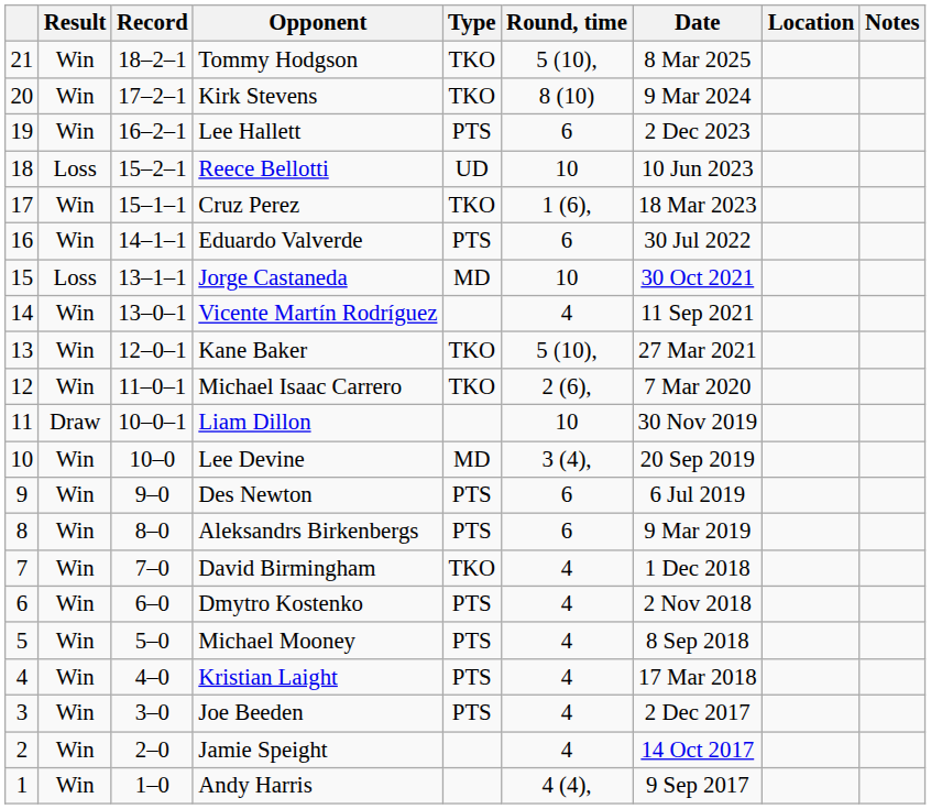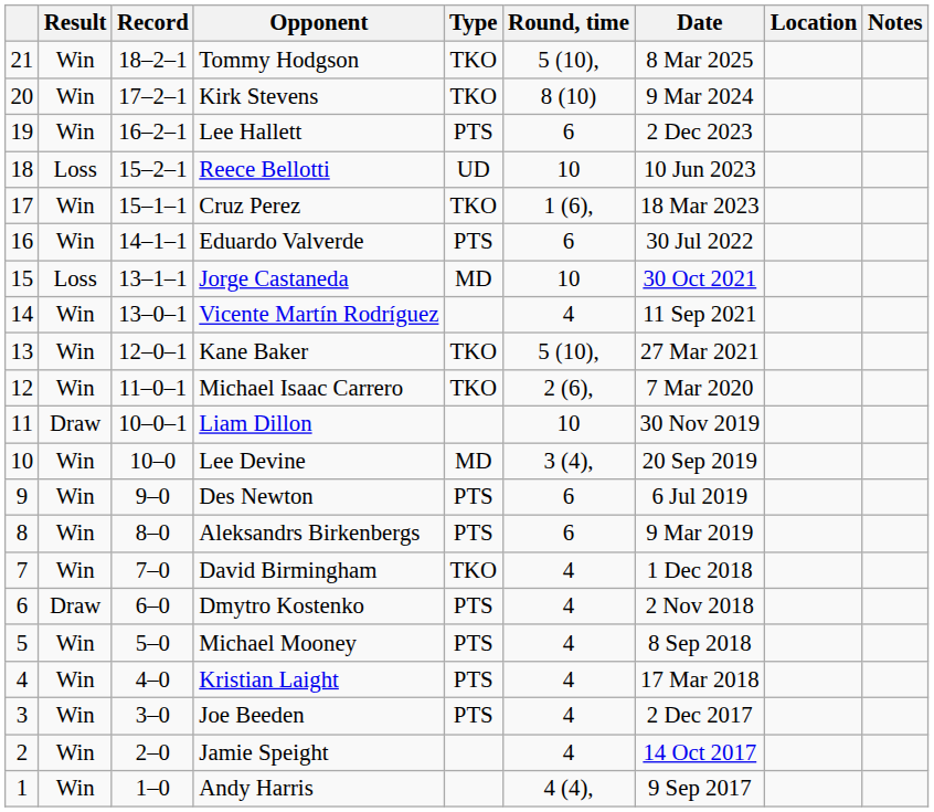 <table class="wikitable" style="text-align:center">
 <tr>
 <th></th>
 <th>Result</th>
 <th>Record</th>
 <th>Opponent</th>
 <th>Type</th>
 <th>Round, time</th>
 <th>Date</th>
 <th>Location</th>
 <th>Notes</th>
 </tr>
 <tr>
 <td>21</td>
 <td>Win</td>
 <td>18–2–1</td>
 <td align="left">Tommy Hodgson</td>
 <td>TKO</td>
 <td>5 (10), </td>
 <td>8 Mar 2025</td>
 <td align="left"></td>
 <td align="left"></td>
 </tr>
 <tr>
 <td>20</td>
 <td>Win</td>
 <td>17–2–1</td>
 <td align="left">Kirk Stevens</td>
 <td>TKO</td>
 <td>8 (10)</td>
 <td>9 Mar 2024</td>
 <td align="left"></td>
 <td></td>
 </tr>
 <tr>
 <td>19</td>
 <td>Win</td>
 <td>16–2–1</td>
 <td align="left">Lee Hallett</td>
 <td>PTS</td>
 <td>6</td>
 <td>2 Dec 2023</td>
 <td align="left"></td>
 <td></td>
 </tr>
 <tr>
 <td>18</td>
 <td>Loss</td>
 <td>15–2–1</td>
 <td align="left"><a href='#'>Reece Bellotti</a></td>
 <td>UD</td>
 <td>10</td>
 <td>10 Jun 2023</td>
 <td align="left"></td>
 <td></td>
 </tr>
 <tr>
 <td>17</td>
 <td>Win</td>
 <td>15–1–1</td>
 <td align="left">Cruz Perez</td>
 <td>TKO</td>
 <td>1 (6), </td>
 <td>18 Mar 2023</td>
 <td align="left"></td>
 <td></td>
 </tr>
 <tr>
 <td>16</td>
 <td>Win</td>
 <td>14–1–1</td>
 <td align="left">Eduardo Valverde</td>
 <td>PTS</td>
 <td>6</td>
 <td>30 Jul 2022</td>
 <td align="left"></td>
 <td></td>
 </tr>
 <tr>
 <td>15</td>
 <td>Loss</td>
 <td>13–1–1</td>
 <td align="left"><a href='#'>Jorge Castaneda</a></td>
 <td>MD</td>
 <td>10</td>
 <td><a href='#'>30 Oct 2021</a></td>
 <td align="left"></td>
 <td align="left"></td>
 </tr>
 <tr>
 <td>14</td>
 <td>Win</td>
 <td>13–0–1</td>
 <td align="left"><a href='#'>Vicente Martín Rodríguez</a></td>
 <td></td>
 <td>4</td>
 <td>11 Sep 2021</td>
 <td align="left"></td>
 <td></td>
 </tr>
 <tr>
 <td>13</td>
 <td>Win</td>
 <td>12–0–1</td>
 <td align="left">Kane Baker</td>
 <td>TKO</td>
 <td>5 (10), </td>
 <td>27 Mar 2021</td>
 <td align="left"></td>
 <td></td>
 </tr>
 <tr>
 <td>12</td>
 <td>Win</td>
 <td>11–0–1</td>
 <td align="left">Michael Isaac Carrero</td>
 <td>TKO</td>
 <td>2 (6), </td>
 <td>7 Mar 2020</td>
 <td align="left"></td>
 <td></td>
 </tr>
 <tr>
 <td>11</td>
 <td>Draw</td>
 <td>10–0–1</td>
 <td align="left"><a href='#'>Liam Dillon</a></td>
 <td></td>
 <td>10</td>
 <td>30 Nov 2019</td>
 <td align="left"></td>
 <td align="left"></td>
 </tr>
 <tr>
 <td>10</td>
 <td>Win</td>
 <td>10–0</td>
 <td align="left">Lee Devine</td>
 <td>MD</td>
 <td>3 (4), </td>
 <td>20 Sep 2019</td>
 <td align="left"></td>
 <td></td>
 </tr>
 <tr>
 <td>9</td>
 <td>Win</td>
 <td>9–0</td>
 <td align="left">Des Newton</td>
 <td>PTS</td>
 <td>6</td>
 <td>6 Jul 2019</td>
 <td align="left"></td>
 <td></td>
 </tr>
 <tr>
 <td>8</td>
 <td>Win</td>
 <td>8–0</td>
 <td align="left">Aleksandrs Birkenbergs</td>
 <td>PTS</td>
 <td>6</td>
 <td>9 Mar 2019</td>
 <td align="left"></td>
 <td></td>
 </tr>
 <tr>
 <td>7</td>
 <td>Win</td>
 <td>7–0</td>
 <td align="left">David Birmingham</td>
 <td>TKO</td>
 <td>4</td>
 <td>1 Dec 2018</td>
 <td align="left"></td>
 <td></td>
 </tr>
 <tr>
 <td>6</td>
-<td>Win</td>
+<td>Draw</td>
 <td>6–0</td>
 <td align="left">Dmytro Kostenko</td>
 <td>PTS</td>
 <td>4</td>
 <td>2 Nov 2018</td>
 <td align="left"></td>
 <td></td>
 </tr>
 <tr>
 <td>5</td>
 <td>Win</td>
 <td>5–0</td>
 <td align="left">Michael Mooney</td>
 <td>PTS</td>
 <td>4</td>
 <td>8 Sep 2018</td>
 <td align="left"></td>
 <td></td>
 </tr>
 <tr>
 <td>4</td>
 <td>Win</td>
 <td>4–0</td>
 <td align="left"><a href='#'>Kristian Laight</a></td>
 <td>PTS</td>
 <td>4</td>
 <td>17 Mar 2018</td>
 <td align="left"></td>
 <td></td>
 </tr>
 <tr>
 <td>3</td>
 <td>Win</td>
 <td>3–0</td>
 <td align="left">Joe Beeden</td>
 <td>PTS</td>
 <td>4</td>
 <td>2 Dec 2017</td>
 <td align="left"></td>
 <td></td>
 </tr>
 <tr>
 <td>2</td>
 <td>Win</td>
 <td>2–0</td>
 <td align="left">Jamie Speight</td>
 <td></td>
 <td>4</td>
 <td><a href='#'>14 Oct 2017</a></td>
 <td align="left"></td>
 <td></td>
 </tr>
 <tr>
 <td>1</td>
 <td>Win</td>
 <td>1–0</td>
 <td align="left">Andy Harris</td>
 <td></td>
 <td>4 (4), </td>
 <td>9 Sep 2017</td>
 <td align="left"></td>
 <td></td>
 </tr>
 </table>
